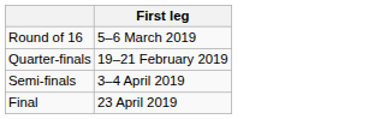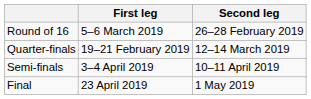 <table class="wikitable">
 <tr>
 <th></th>
 <th>First leg</th>
+<th>Second leg</th>
 </tr>
 <tr>
 <td>Round of 16</td>
 <td>5–6 March 2019</td>
+<td>26–28 February 2019</td>
 </tr>
 <tr>
 <td>Quarter-finals</td>
 <td>19–21 February 2019</td>
+<td>12–14 March 2019</td>
 </tr>
 <tr>
 <td>Semi-finals</td>
 <td>3–4 April 2019</td>
+<td>10–11 April 2019</td>
 </tr>
 <tr>
 <td>Final</td>
 <td>23 April 2019</td>
+<td>1 May 2019</td>
 </tr>
 </table>
